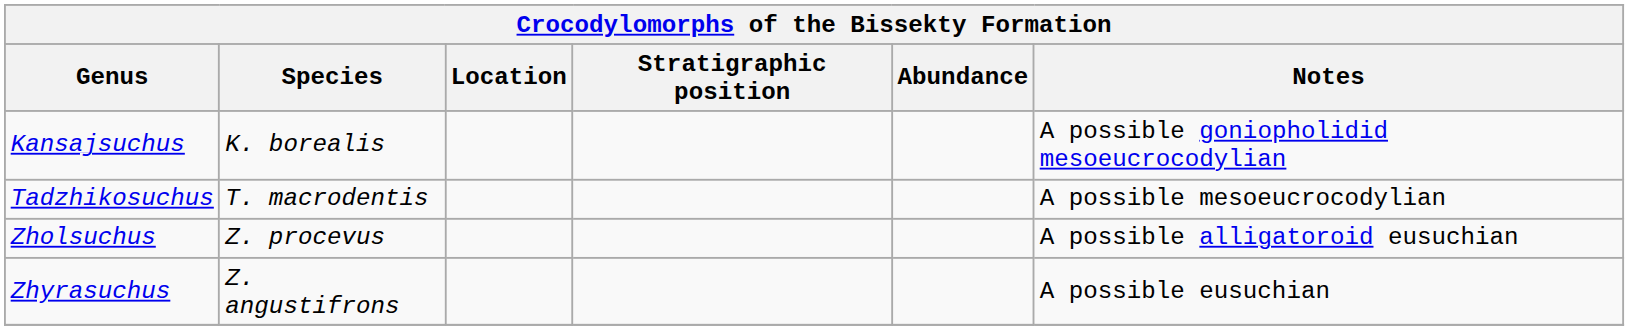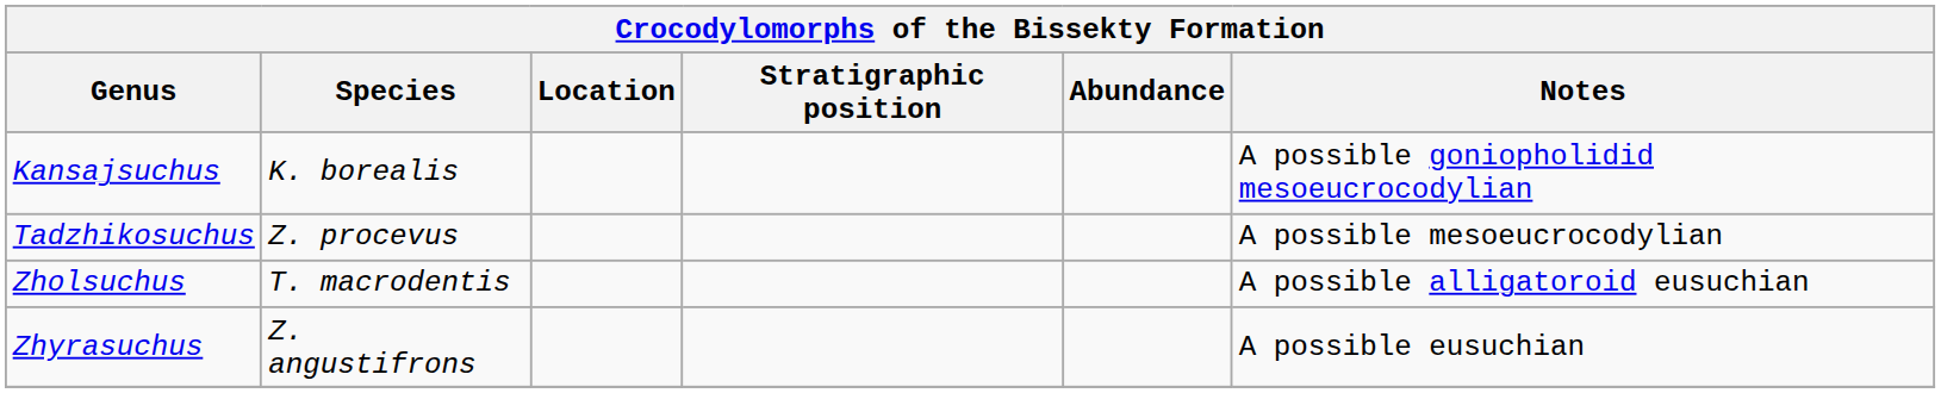 <table class="wikitable" align="center">
 <tr>
 <th colspan="7" align="center"><strong><a href='#'>Crocodylomorphs</a> of the Bissekty Formation</strong></th>
 </tr>
 <tr>
 <th>Genus</th>
 <th>Species</th>
 <th>Location</th>
 <th>Stratigraphic position</th>
 <th>Abundance</th>
 <th>Notes</th>
 </tr>
 <tr>
 <td><em><a href='#'>Kansajsuchus</a></em></td>
 <td><em>K. borealis</em></td>
 <td></td>
 <td></td>
 <td></td>
 <td>A possible <a href='#'>goniopholidid</a> <a href='#'>mesoeucrocodylian</a></td>
 </tr>
 <tr>
 <td><em><a href='#'>Tadzhikosuchus</a></em></td>
-<td><em>T. macrodentis</em></td>
+<td><em>Z. procevus</em></td>
 <td></td>
 <td></td>
 <td></td>
 <td>A possible mesoeucrocodylian</td>
 </tr>
 <tr>
 <td><em><a href='#'>Zholsuchus</a></em></td>
-<td><em>Z. procevus</em></td>
+<td><em>T. macrodentis</em></td>
 <td></td>
 <td></td>
 <td></td>
 <td>A possible <a href='#'>alligatoroid</a> eusuchian</td>
 </tr>
 <tr>
 <td><em><a href='#'>Zhyrasuchus</a></em></td>
 <td><em>Z. angustifrons</em></td>
 <td></td>
 <td></td>
 <td></td>
 <td>A possible eusuchian</td>
 </tr>
 <tr>
 </tr>
 </table>
